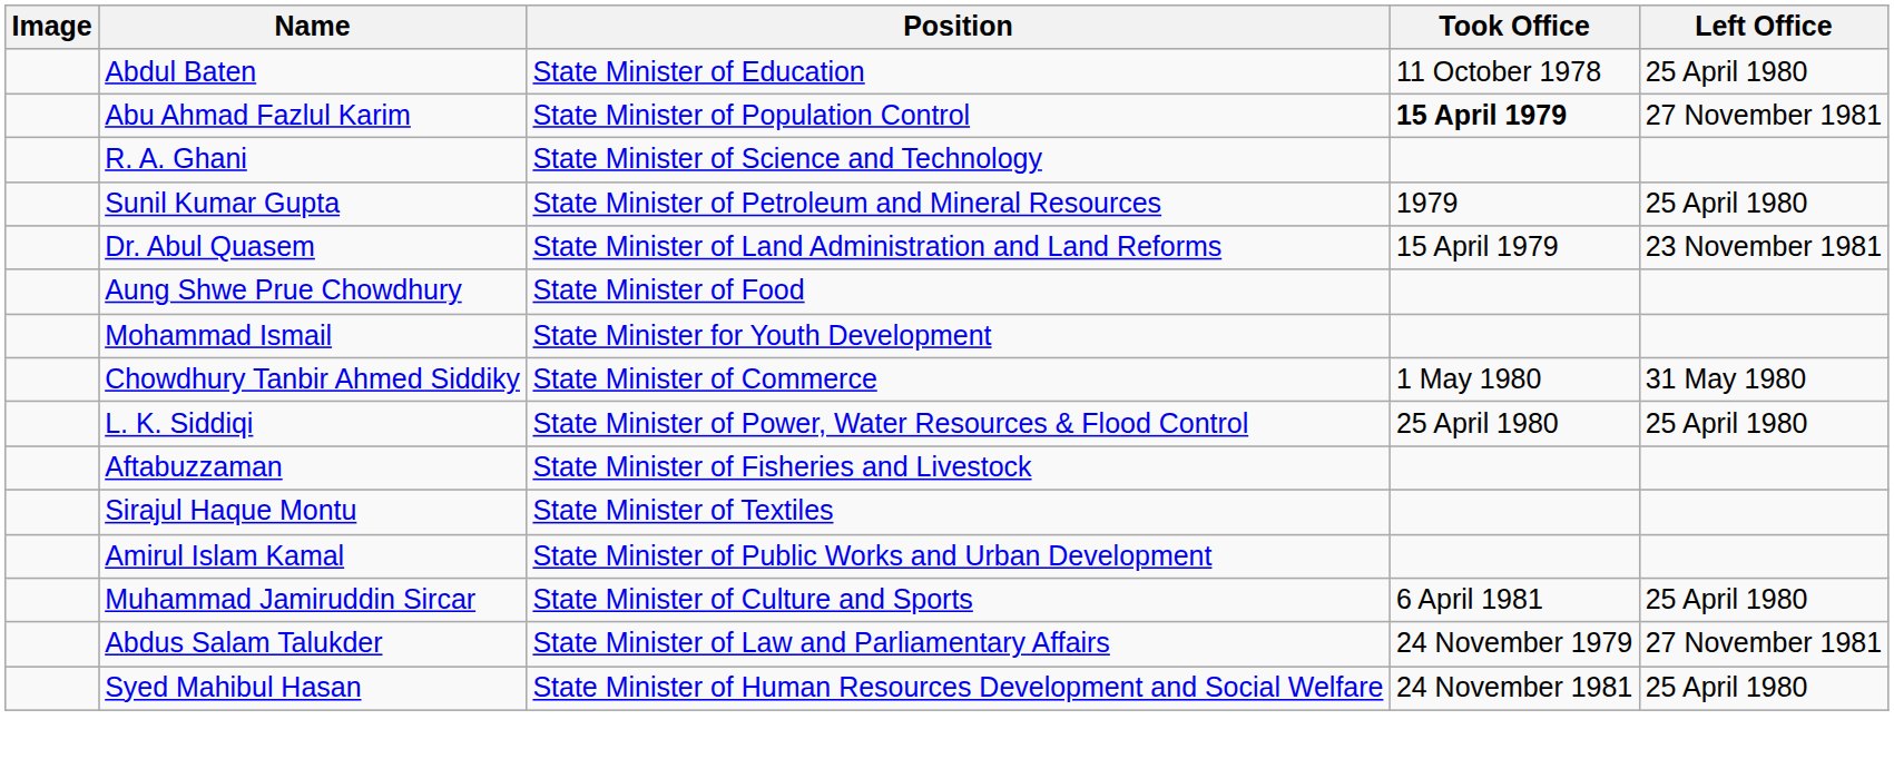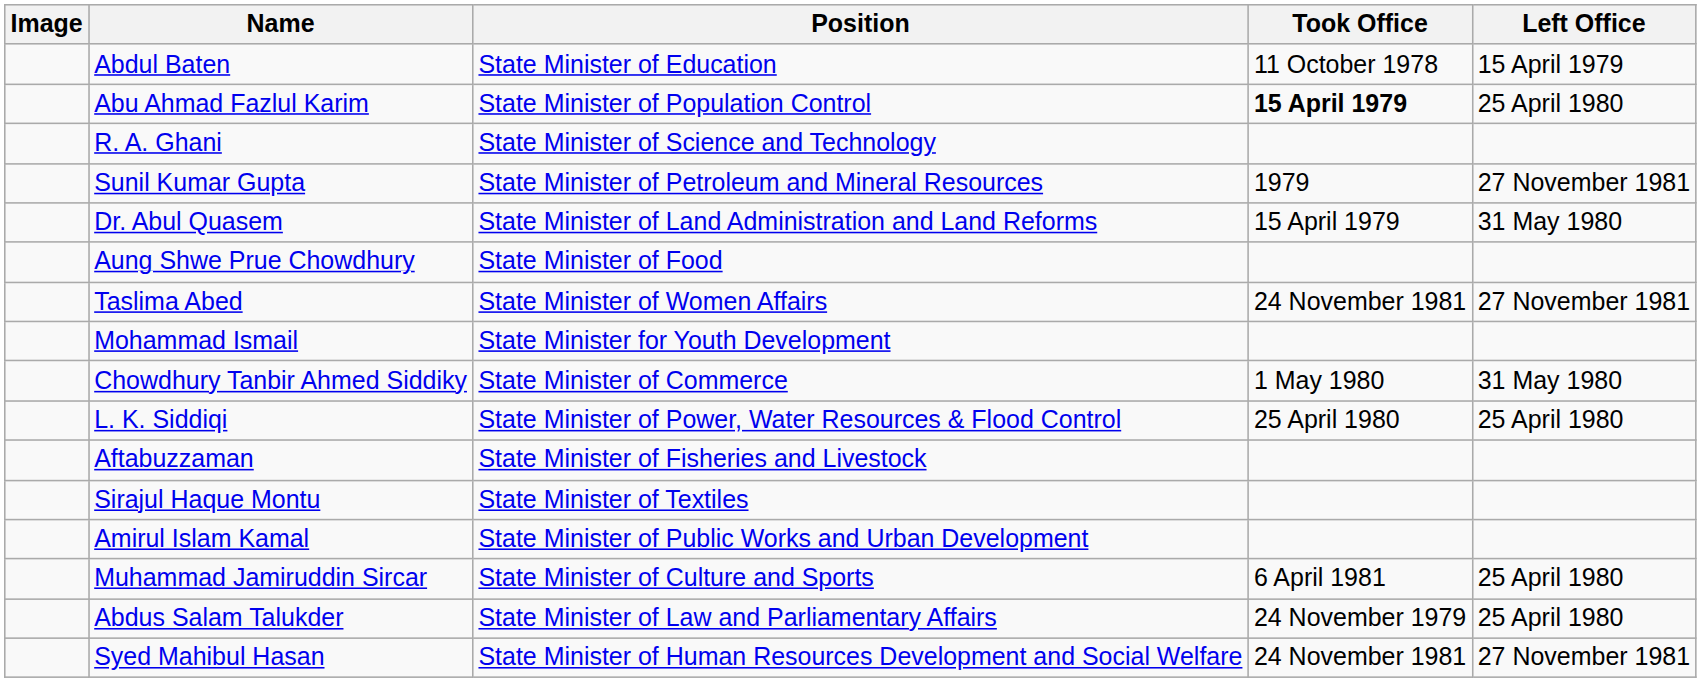 <table class="wikitable">
 <tr>
 <th>Image</th>
 <th>Name</th>
 <th>Position</th>
 <th>Took Office</th>
 <th>Left Office</th>
 </tr>
 <tr>
 <td></td>
 <td><a href='#'>Abdul Baten</a></td>
 <td><a href='#'>State Minister of Education</a></td>
 <td>11 October 1978</td>
-<td>25 April 1980</td>
+<td>15 April 1979</td>
 </tr>
 <tr>
 <td></td>
 <td><a href='#'>Abu Ahmad Fazlul Karim</a></td>
 <td><a href='#'>State Minister of Population Control</a></td>
 <td><strong>15 April 1979</strong></td>
-<td>27 November 1981</td>
+<td>25 April 1980</td>
 </tr>
 <tr>
 <td></td>
 <td><a href='#'>R. A. Ghani</a></td>
 <td><a href='#'>State Minister of Science and Technology</a></td>
 <td></td>
 <td></td>
 </tr>
 <tr>
 <td></td>
 <td><a href='#'>Sunil Kumar Gupta</a></td>
 <td><a href='#'>State Minister of Petroleum and Mineral Resources</a></td>
 <td>1979</td>
-<td>25 April 1980</td>
+<td>27 November 1981</td>
 </tr>
 <tr>
 <td></td>
 <td><a href='#'>Dr. Abul Quasem</a></td>
 <td><a href='#'>State Minister of Land Administration and Land Reforms</a></td>
 <td>15 April 1979</td>
-<td>23 November 1981</td>
+<td>31 May 1980</td>
 </tr>
 <tr>
 <td></td>
 <td><a href='#'>Aung Shwe Prue Chowdhury</a></td>
 <td><a href='#'>State Minister of Food</a></td>
 <td></td>
 <td></td>
+</tr>
+<tr>
+<td></td>
+<td><a href='#'>Taslima Abed</a></td>
+<td><a href='#'>State Minister of Women Affairs</a></td>
+<td>24 November 1981</td>
+<td>27 November 1981</td>
 </tr>
 <tr>
 <td></td>
 <td><a href='#'>Mohammad Ismail</a></td>
 <td><a href='#'>State Minister for Youth Development</a></td>
 <td></td>
 <td></td>
 </tr>
 <tr>
 <td></td>
 <td><a href='#'>Chowdhury Tanbir Ahmed Siddiky</a></td>
 <td><a href='#'>State Minister of Commerce</a></td>
 <td>1 May 1980</td>
 <td>31 May 1980</td>
 </tr>
 <tr>
 <td></td>
 <td><a href='#'>L. K. Siddiqi</a></td>
 <td><a href='#'>State Minister of Power, Water Resources & Flood Control</a></td>
 <td>25 April 1980</td>
 <td>25 April 1980</td>
 </tr>
 <tr>
 <td></td>
 <td><a href='#'>Aftabuzzaman</a></td>
 <td><a href='#'>State Minister of Fisheries and Livestock</a></td>
 <td></td>
 <td></td>
 </tr>
 <tr>
 <td></td>
 <td><a href='#'>Sirajul Haque Montu</a></td>
 <td><a href='#'>State Minister of Textiles</a></td>
 <td></td>
 <td></td>
 </tr>
 <tr>
 <td></td>
 <td><a href='#'>Amirul Islam Kamal</a></td>
 <td><a href='#'>State Minister of Public Works and Urban Development</a></td>
 <td></td>
 <td></td>
 </tr>
 <tr>
 <td></td>
 <td><a href='#'>Muhammad Jamiruddin Sircar</a></td>
 <td><a href='#'>State Minister of Culture and Sports</a></td>
 <td>6 April 1981</td>
 <td>25 April 1980</td>
 </tr>
 <tr>
 <td></td>
 <td><a href='#'>Abdus Salam Talukder</a></td>
 <td><a href='#'>State Minister of Law and Parliamentary Affairs</a></td>
 <td>24 November 1979</td>
-<td>27 November 1981</td>
+<td>25 April 1980</td>
 </tr>
 <tr>
 <td></td>
 <td><a href='#'>Syed Mahibul Hasan</a></td>
 <td><a href='#'>State Minister of Human Resources Development and Social Welfare</a></td>
 <td>24 November 1981</td>
-<td>25 April 1980</td>
+<td>27 November 1981</td>
 </tr>
 </table>
